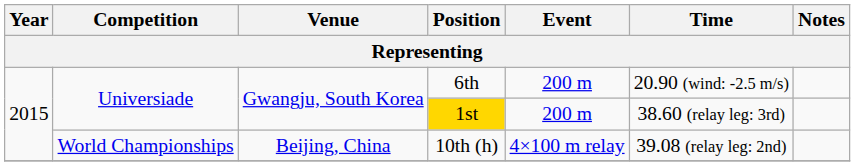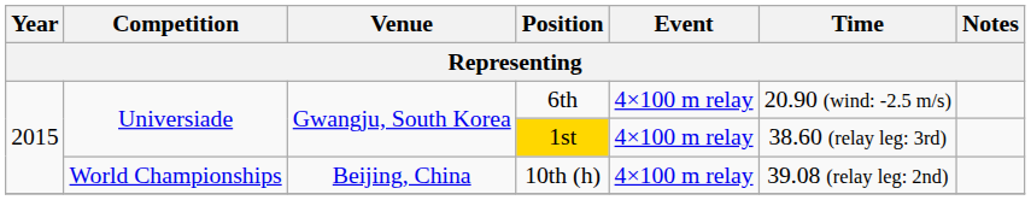 <table class="wikitable sortable" style=text-align:center>
 <tr>
 <th>Year</th>
 <th>Competition</th>
 <th>Venue</th>
 <th>Position</th>
 <th>Event</th>
 <th>Time</th>
 <th>Notes</th>
 </tr>
 <tr>
 <th colspan="7">Representing </th>
 </tr>
 <tr>
 <td rowspan=3>2015</td>
 <td rowspan=2><a href='#'>Universiade</a></td>
 <td rowspan=2><a href='#'>Gwangju, South Korea</a></td>
 <td>6th</td>
-<td><a href='#'>200 m</a></td>
+<td><a href='#'>4×100 m relay</a></td>
 <td>20.90 <small>(wind: -2.5 m/s)</small></td>
 <td></td>
 </tr>
 <tr>
 <td bgcolor="gold">1st</td>
-<td><a href='#'>200 m</a></td>
+<td><a href='#'>4×100 m relay</a></td>
 <td>38.60 <small>(relay leg: 3rd)</small></td>
 <td></td>
 </tr>
 <tr>
 <td><a href='#'>World Championships</a></td>
 <td><a href='#'>Beijing, China</a></td>
 <td>10th (h)</td>
 <td><a href='#'>4×100 m relay</a></td>
 <td>39.08 <small>(relay leg: 2nd)</small></td>
 <td></td>
 </tr>
 <tr>
 </tr>
 </table>
